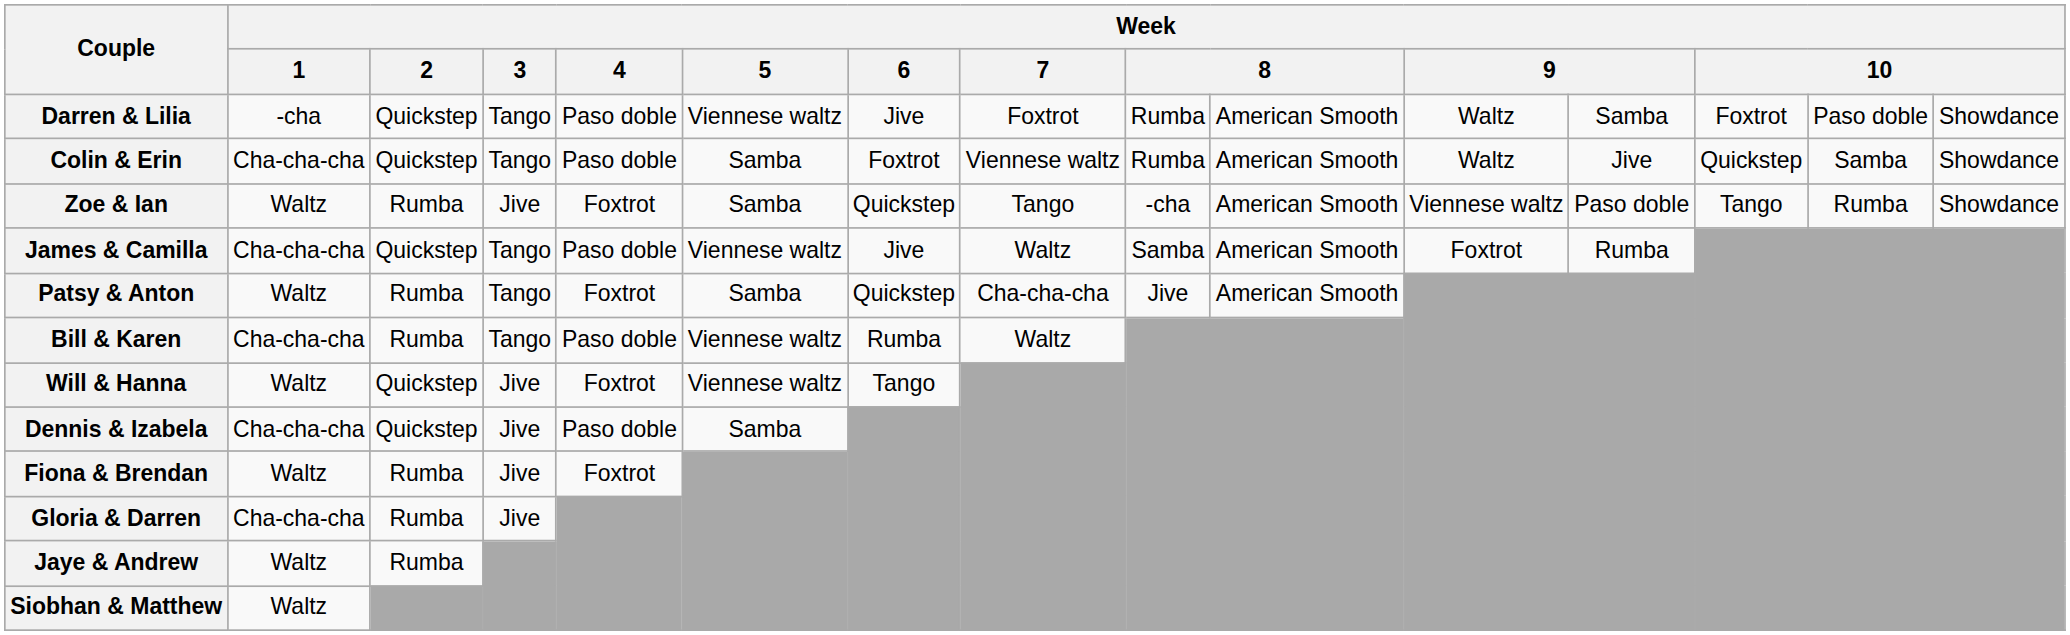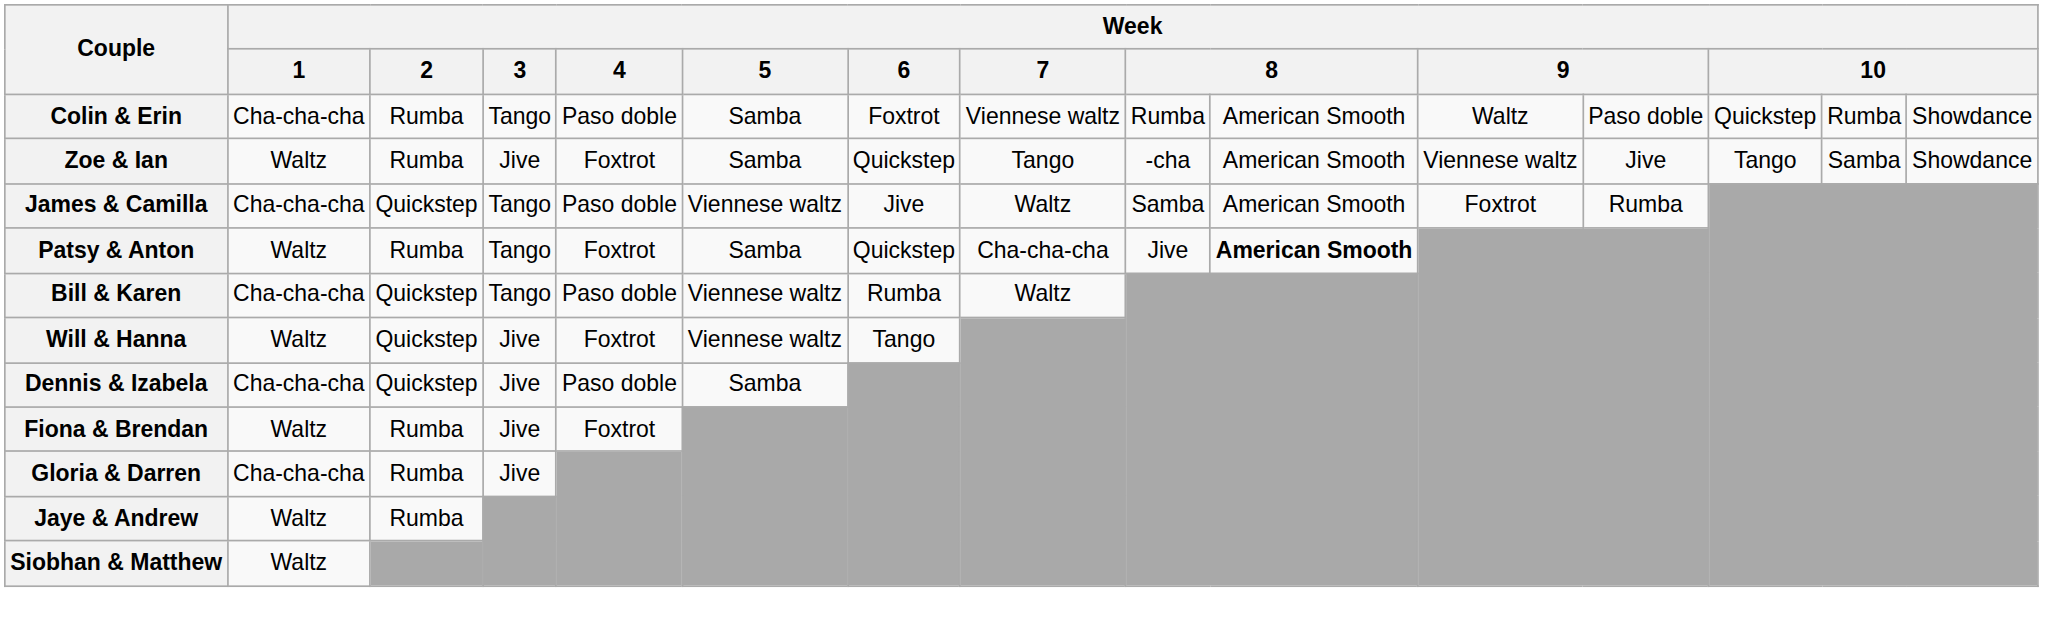 <table class="wikitable unsortable" style="text-align:center; font-size:85%; line-height:20px">
 <tr>
 <th rowspan="2">Couple</th>
 <th colspan="14">Week</th>
 </tr>
 <tr>
 <th scope="col">1</th>
 <th scope="col">2</th>
 <th scope="col">3</th>
 <th scope="col">4</th>
 <th scope="col">5</th>
 <th scope="col">6</th>
 <th scope="col">7</th>
 <th scope="col" colspan="2">8</th>
 <th scope="col" colspan="2">9</th>
 <th scope="col" colspan="3">10</th>
 </tr>
 <tr>
-<th scope="row">Darren & Lilia</th>
-<td>-cha</td>
-<td>Quickstep</td>
-<td>Tango</td>
-<td>Paso doble</td>
-<td>Viennese waltz</td>
-<td>Jive</td>
-<td>Foxtrot</td>
-<td>Rumba</td>
-<td>American Smooth</td>
-<td>Waltz</td>
-<td>Samba</td>
-<td>Foxtrot</td>
-<td>Paso doble</td>
-<td>Showdance</td>
-</tr>
-<tr>
 <th scope="row">Colin & Erin</th>
 <td>Cha-cha-cha</td>
-<td>Quickstep</td>
+<td>Rumba</td>
 <td>Tango</td>
 <td>Paso doble</td>
 <td>Samba</td>
 <td>Foxtrot</td>
 <td>Viennese waltz</td>
 <td>Rumba</td>
 <td>American Smooth</td>
 <td>Waltz</td>
-<td>Jive</td>
+<td>Paso doble</td>
 <td>Quickstep</td>
-<td>Samba</td>
+<td>Rumba</td>
 <td>Showdance</td>
 </tr>
 <tr>
 <th scope="row">Zoe & Ian</th>
 <td>Waltz</td>
 <td>Rumba</td>
 <td>Jive</td>
 <td>Foxtrot</td>
 <td>Samba</td>
 <td>Quickstep</td>
 <td>Tango</td>
 <td>-cha</td>
 <td>American Smooth</td>
 <td>Viennese waltz</td>
-<td>Paso doble</td>
+<td>Jive</td>
 <td>Tango</td>
-<td>Rumba</td>
+<td>Samba</td>
 <td>Showdance</td>
 </tr>
 <tr>
 <th scope="row">James & Camilla</th>
 <td>Cha-cha-cha</td>
 <td>Quickstep</td>
 <td>Tango</td>
 <td>Paso doble</td>
 <td>Viennese waltz</td>
 <td>Jive</td>
 <td>Waltz</td>
 <td>Samba</td>
 <td>American Smooth</td>
 <td>Foxtrot</td>
 <td>Rumba</td>
 <td colspan="3" rowspan="9" bgcolor="darkgray"></td>
 </tr>
 <tr>
 <th scope="row">Patsy & Anton</th>
 <td>Waltz</td>
 <td>Rumba</td>
 <td>Tango</td>
 <td>Foxtrot</td>
 <td>Samba</td>
 <td>Quickstep</td>
 <td>Cha-cha-cha</td>
 <td>Jive</td>
-<td>American Smooth</td>
+<td><strong>American Smooth</strong></td>
 <td colspan="2" rowspan="8" bgcolor="darkgray"></td>
 </tr>
 <tr>
 <th scope="row">Bill & Karen</th>
 <td>Cha-cha-cha</td>
-<td>Rumba</td>
+<td>Quickstep</td>
 <td>Tango</td>
 <td>Paso doble</td>
 <td>Viennese waltz</td>
 <td>Rumba</td>
 <td>Waltz</td>
 <td colspan="2" rowspan="7" bgcolor="darkgray"></td>
 </tr>
 <tr>
 <th scope="row">Will & Hanna</th>
 <td>Waltz</td>
 <td>Quickstep</td>
 <td>Jive</td>
 <td>Foxtrot</td>
 <td>Viennese waltz</td>
 <td>Tango</td>
 <td rowspan="6" bgcolor="darkgray"></td>
 </tr>
 <tr>
 <th scope="row">Dennis & Izabela</th>
 <td>Cha-cha-cha</td>
 <td>Quickstep</td>
 <td>Jive</td>
 <td>Paso doble</td>
 <td>Samba</td>
 <td rowspan="5" bgcolor="darkgray"></td>
 </tr>
 <tr>
 <th scope="row">Fiona & Brendan</th>
 <td>Waltz</td>
 <td>Rumba</td>
 <td>Jive</td>
 <td>Foxtrot</td>
 <td rowspan="4" bgcolor="darkgray"></td>
 </tr>
 <tr>
 <th scope="row">Gloria & Darren</th>
 <td>Cha-cha-cha</td>
 <td>Rumba</td>
 <td>Jive</td>
 <td rowspan="3" bgcolor="darkgray"></td>
 </tr>
 <tr>
 <th scope="row">Jaye & Andrew</th>
 <td>Waltz</td>
 <td>Rumba</td>
 <td rowspan="2" bgcolor="darkgray"></td>
 </tr>
 <tr>
 <th scope="row">Siobhan & Matthew</th>
 <td>Waltz</td>
 <td bgcolor="darkgray"></td>
 </tr>
 </table>
